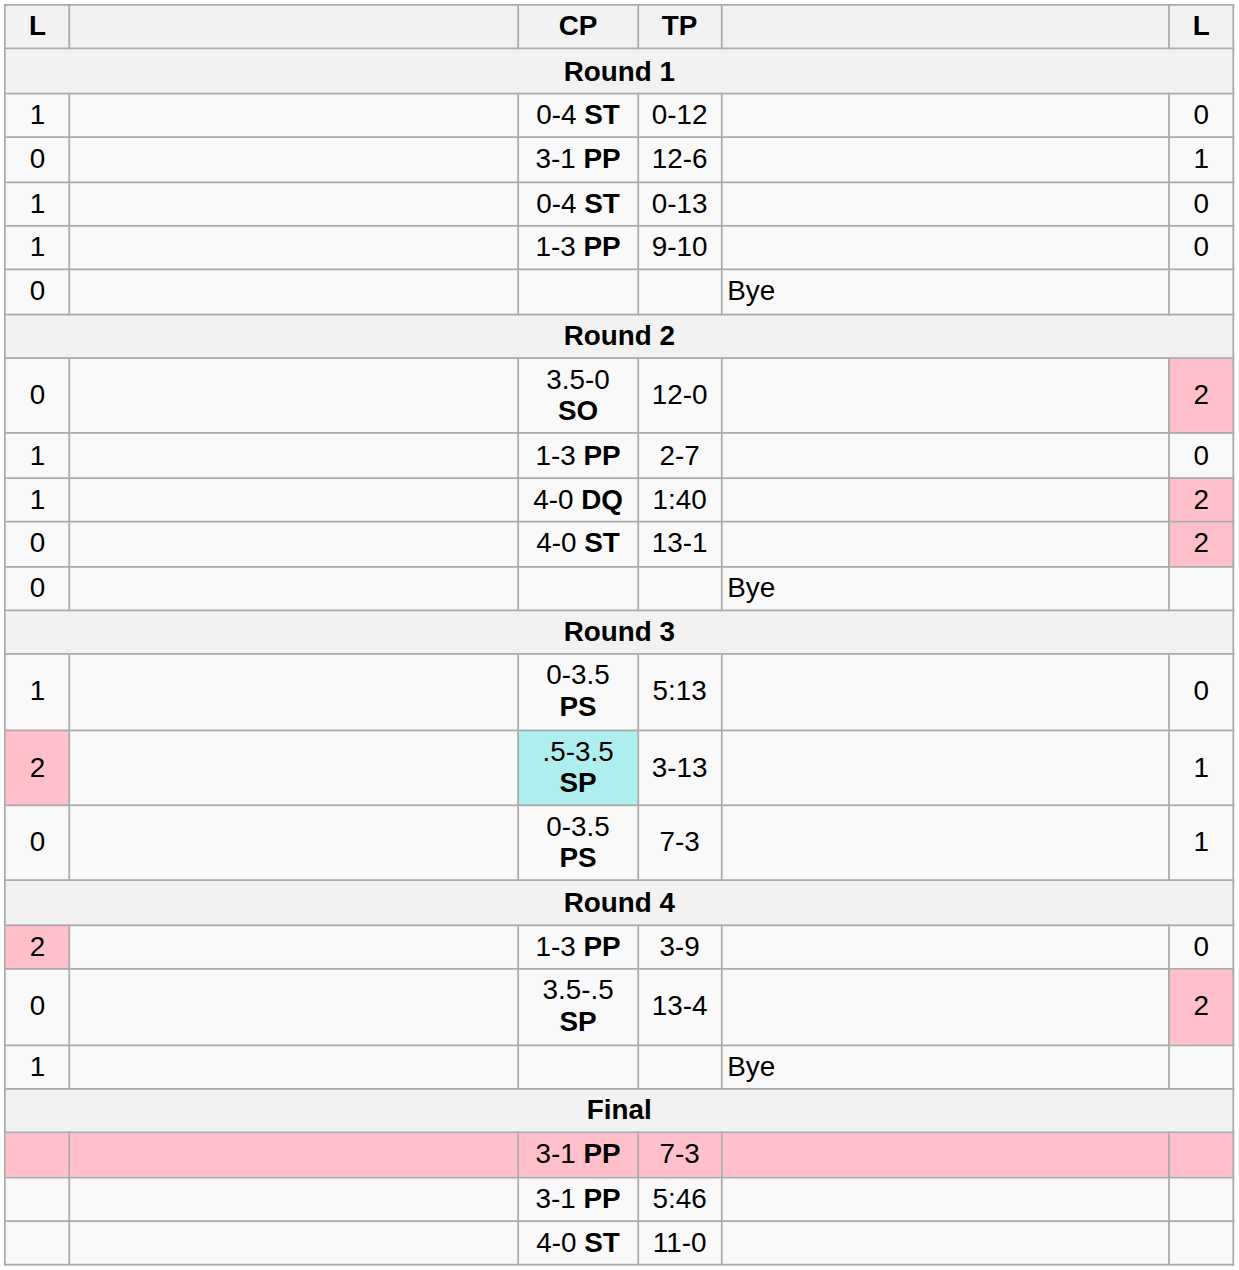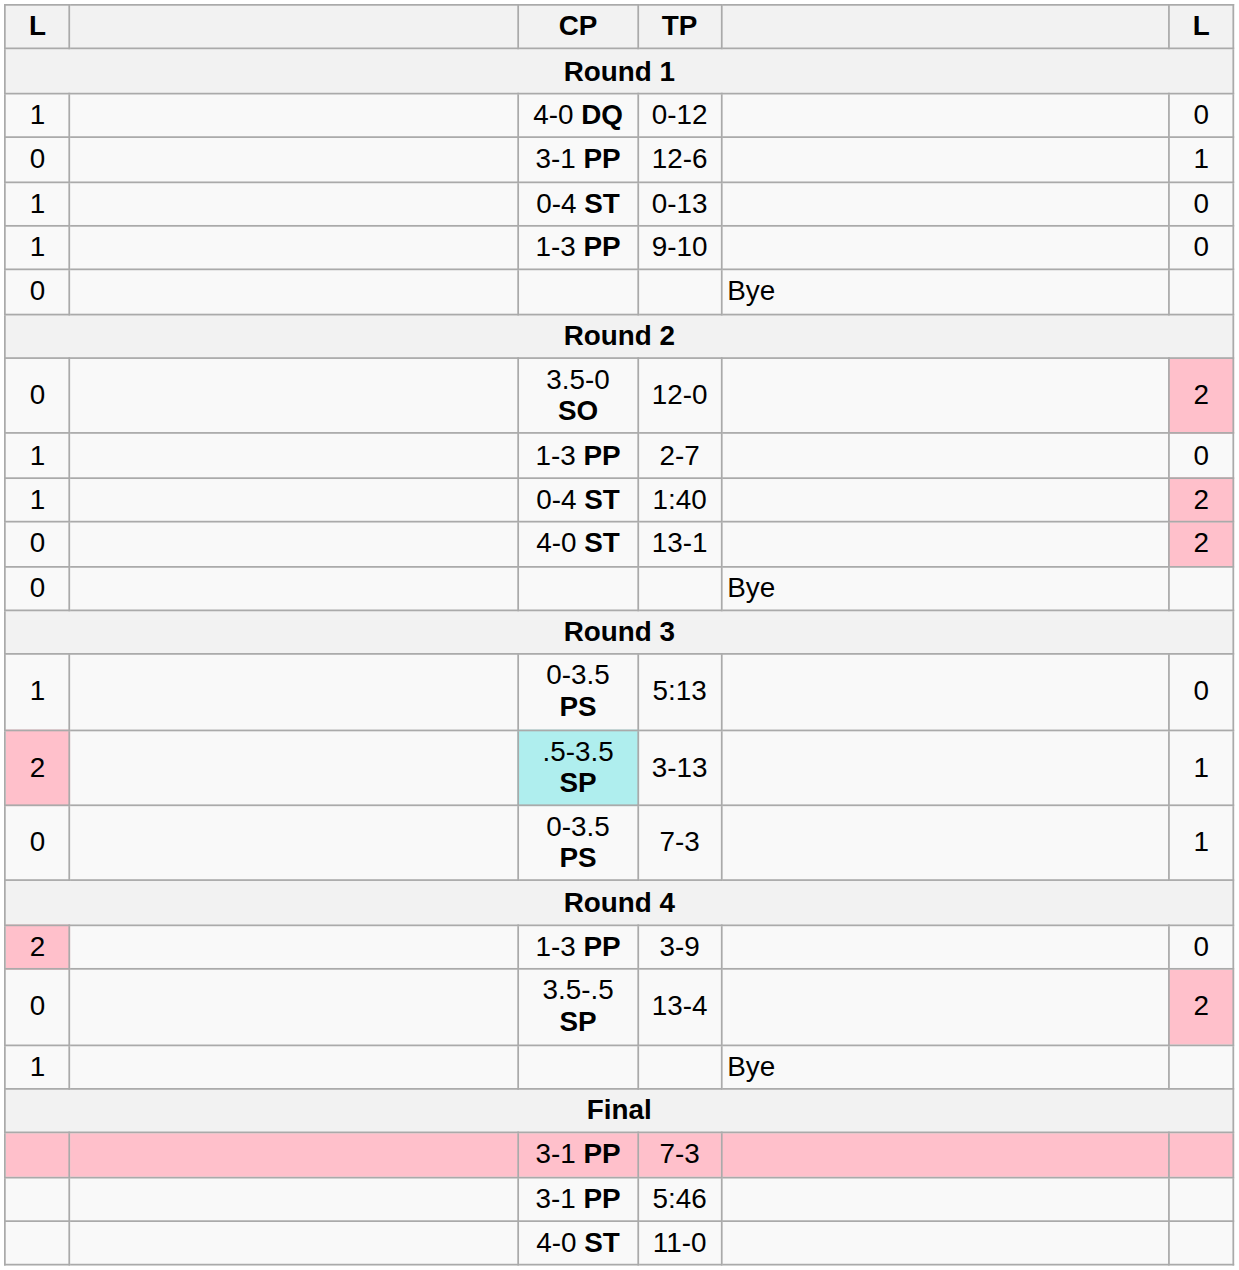 <table class="wikitable" style="text-align: center;" |>
 <tr>
 <th width="30">L</th>
 <th width="250"></th>
 <th width="62">CP</th>
 <th width="40">TP</th>
 <th width="250"></th>
 <th width="30">L</th>
 </tr>
 <tr>
 <th colspan="7">Round 1</th>
 </tr>
 <tr>
 <td>1</td>
 <td style="text-align:left;"></td>
-<td>0-4 <strong>ST</strong></td>
+<td>4-0 <strong>DQ</strong></td>
 <td>0-12</td>
 <td style="text-align:left;"><strong></strong></td>
 <td>0</td>
 </tr>
 <tr>
 <td>0</td>
 <td style="text-align:left;"><strong></strong></td>
 <td>3-1 <strong>PP</strong></td>
 <td>12-6</td>
 <td style="text-align:left;"></td>
 <td>1</td>
 </tr>
 <tr>
 <td>1</td>
 <td style="text-align:left;"></td>
 <td>0-4 <strong>ST</strong></td>
 <td>0-13</td>
 <td style="text-align:left;"><strong></strong></td>
 <td>0</td>
 </tr>
 <tr>
 <td>1</td>
 <td style="text-align:left;"></td>
 <td>1-3 <strong>PP</strong></td>
 <td>9-10</td>
 <td style="text-align:left;"><strong></strong></td>
 <td>0</td>
 </tr>
 <tr>
 <td>0</td>
 <td style="text-align:left;"><strong></strong></td>
 <td></td>
 <td></td>
 <td style="text-align:left;">Bye</td>
 <td></td>
 </tr>
 <tr>
 <th colspan="7">Round 2</th>
 </tr>
 <tr>
 <td>0</td>
 <td style="text-align:left;"><strong></strong></td>
 <td>3.5-0 <strong>SO</strong></td>
 <td>12-0</td>
 <td style="text-align:left;"></td>
 <td bgcolor=pink>2</td>
 </tr>
 <tr>
 <td>1</td>
 <td style="text-align:left;"></td>
 <td>1-3 <strong>PP</strong></td>
 <td>2-7</td>
 <td style="text-align:left;"><strong></strong></td>
 <td>0</td>
 </tr>
 <tr>
 <td>1</td>
 <td style="text-align:left;"><strong></strong></td>
-<td>4-0 <strong>DQ</strong></td>
+<td>0-4 <strong>ST</strong></td>
 <td>1:40</td>
 <td style="text-align:left;"></td>
 <td bgcolor=pink>2</td>
 </tr>
 <tr>
 <td>0</td>
 <td style="text-align:left;"><strong></strong></td>
 <td>4-0 <strong>ST</strong></td>
 <td>13-1</td>
 <td style="text-align:left;"></td>
 <td bgcolor=pink>2</td>
 </tr>
 <tr>
 <td>0</td>
 <td style="text-align:left;"><strong></strong></td>
 <td></td>
 <td></td>
 <td style="text-align:left;">Bye</td>
 <td></td>
 </tr>
 <tr>
 <th colspan="7">Round 3</th>
 </tr>
 <tr>
 <td>1</td>
 <td style="text-align:left;"></td>
 <td>0-3.5 <strong>PS</strong></td>
 <td>5:13</td>
 <td style="text-align:left;"><strong></strong></td>
 <td>0</td>
 </tr>
 <tr>
 <td bgcolor=pink>2</td>
 <td style="text-align:left;"></td>
 <td style="background: paleturquoise;">.5-3.5 <strong>SP</strong></td>
 <td>3-13</td>
 <td style="text-align:left;"><strong></strong></td>
 <td>1</td>
 </tr>
 <tr>
 <td>0</td>
 <td style="text-align:left;"><strong></strong></td>
 <td>0-3.5 <strong>PS</strong></td>
 <td>7-3</td>
 <td style="text-align:left;"></td>
 <td>1</td>
 </tr>
 <tr>
 <th colspan="7">Round 4</th>
 </tr>
 <tr>
 <td bgcolor=pink>2</td>
 <td style="text-align:left;"></td>
 <td>1-3 <strong>PP</strong></td>
 <td>3-9</td>
 <td style="text-align:left;"><strong></strong></td>
 <td>0</td>
 </tr>
 <tr>
 <td>0</td>
 <td style="text-align:left;"><strong></strong></td>
 <td>3.5-.5 <strong>SP</strong></td>
 <td>13-4</td>
 <td style="text-align:left;"></td>
 <td bgcolor=pink>2</td>
 </tr>
 <tr>
 <td>1</td>
 <td style="text-align:left;"><strong></strong></td>
 <td></td>
 <td></td>
 <td style="text-align:left;">Bye</td>
 <td></td>
 </tr>
 <tr>
 <th colspan="7">Final</th>
 </tr>
 <tr bgcolor=#FFC0CB>
 <td></td>
 <td style="text-align:left;"><strong></strong></td>
 <td>3-1 <strong>PP</strong></td>
 <td>7-3</td>
 <td style="text-align:left;"></td>
 <td></td>
 </tr>
 <tr>
 <td></td>
 <td style="text-align:left;"></td>
 <td>3-1 <strong>PP</strong></td>
 <td>5:46</td>
 <td style="text-align:left;"><strong></strong></td>
 <td></td>
 </tr>
 <tr>
 <td></td>
 <td style="text-align:left;"><strong></strong></td>
 <td>4-0 <strong>ST</strong></td>
 <td>11-0</td>
 <td style="text-align:left;"></td>
 <td></td>
 </tr>
 </table>
